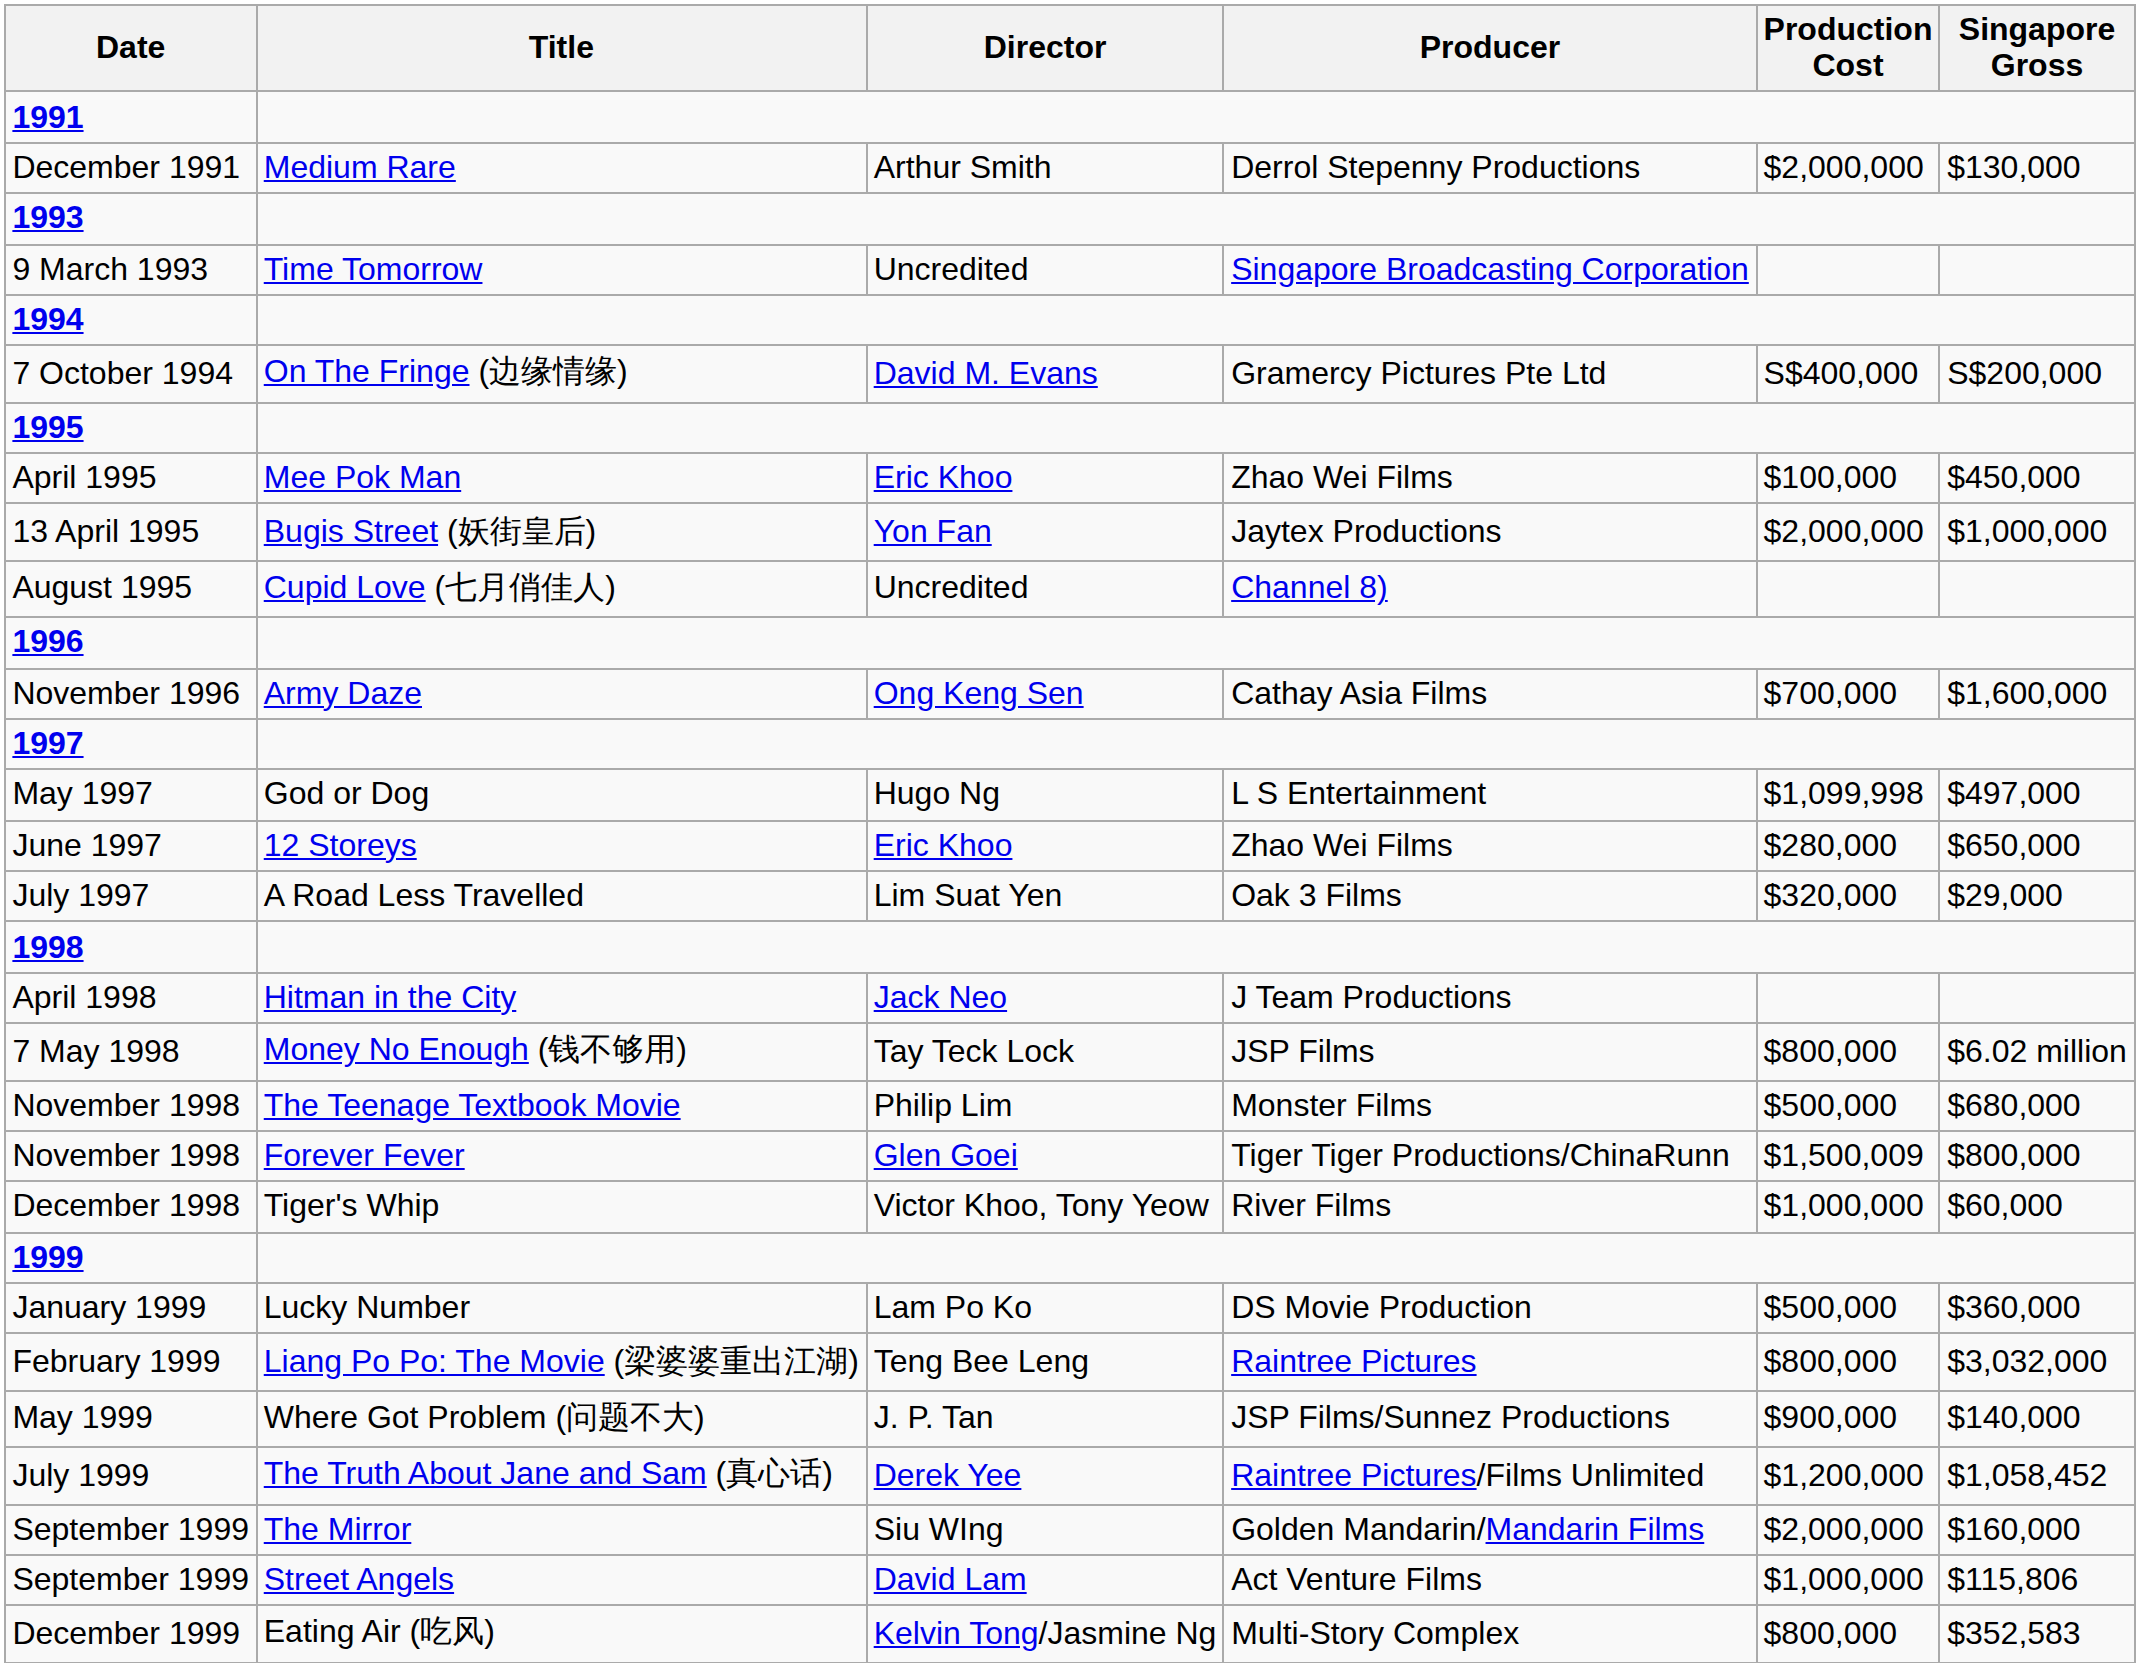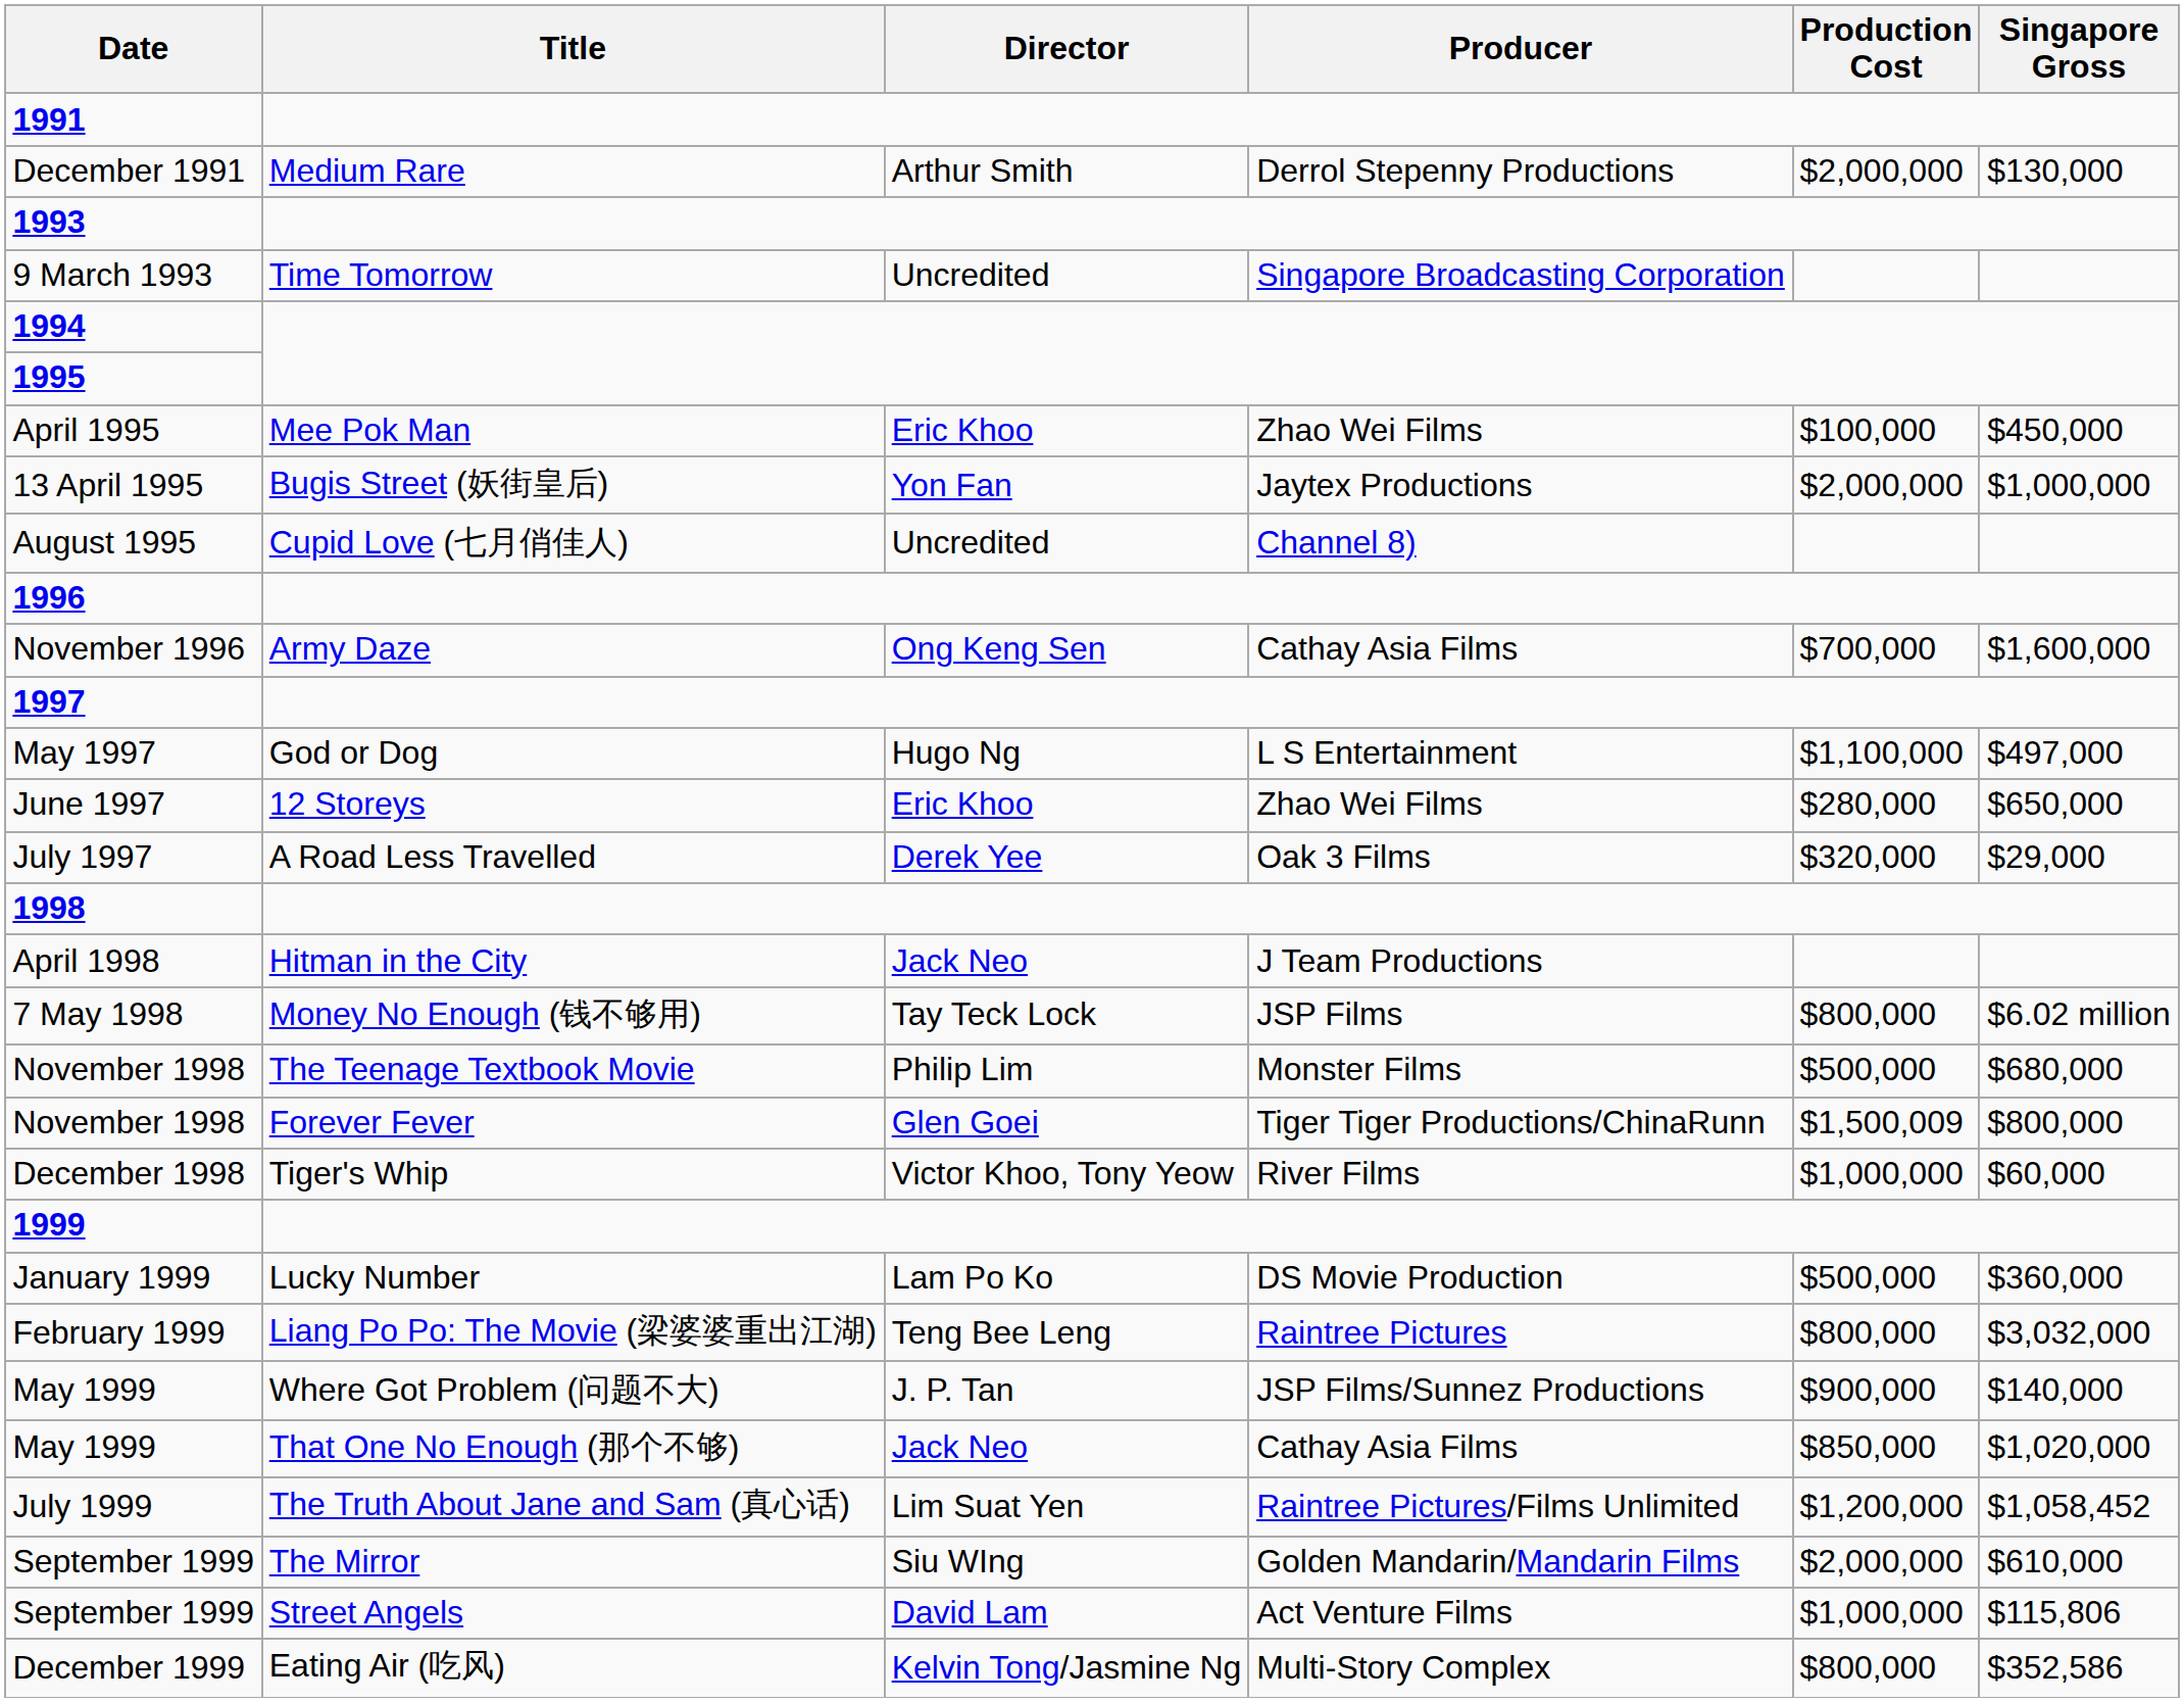 <table class="wikitable sortable">
 <tr>
 <th>Date</th>
 <th>Title</th>
 <th>Director</th>
 <th>Producer</th>
 <th>Production<br> Cost</th>
 <th>Singapore<br> Gross</th>
 </tr>
 <tr>
 <td><strong><a href='#'>1991</a></strong></td>
 </tr>
 <tr>
 <td>December 1991</td>
 <td><a href='#'>Medium Rare</a></td>
 <td>Arthur Smith</td>
 <td>Derrol Stepenny Productions</td>
 <td>$2,000,000</td>
 <td>$130,000</td>
 </tr>
 <tr>
 <td><strong><a href='#'>1993</a></strong></td>
 </tr>
 <tr>
 <td>9 March 1993</td>
 <td><a href='#'>Time Tomorrow</a></td>
 <td>Uncredited</td>
 <td><a href='#'>Singapore Broadcasting Corporation</a></td>
 <td></td>
 <td></td>
 </tr>
 <tr>
 <td><strong><a href='#'>1994</a></strong></td>
-</tr>
-<tr>
-<td>7 October 1994</td>
-<td><a href='#'>On The Fringe</a> (边缘情缘)</td>
-<td><a href='#'>David M. Evans</a></td>
-<td>Gramercy Pictures Pte Ltd</td>
-<td>S$400,000</td>
-<td>S$200,000</td>
 </tr>
 <tr>
 <td><strong><a href='#'>1995</a></strong></td>
 </tr>
 <tr>
 <td>April 1995</td>
 <td><a href='#'>Mee Pok Man</a></td>
 <td><a href='#'>Eric Khoo</a></td>
 <td>Zhao Wei Films</td>
 <td>$100,000</td>
 <td>$450,000</td>
 </tr>
 <tr>
 <td>13 April 1995</td>
 <td><a href='#'>Bugis Street</a> (妖街皇后)</td>
 <td><a href='#'>Yon Fan</a></td>
 <td>Jaytex Productions</td>
 <td>$2,000,000</td>
 <td>$1,000,000</td>
 </tr>
 <tr>
 <td>August 1995</td>
 <td><a href='#'>Cupid Love</a> (七月俏佳人)</td>
 <td>Uncredited</td>
 <td><a href='#'>Channel 8)</a></td>
 <td></td>
 <td></td>
 </tr>
 <tr>
 <td><strong><a href='#'>1996</a></strong></td>
 </tr>
 <tr>
 <td>November 1996</td>
 <td><a href='#'>Army Daze</a></td>
 <td><a href='#'>Ong Keng Sen</a></td>
 <td>Cathay Asia Films</td>
 <td>$700,000</td>
 <td>$1,600,000</td>
 </tr>
 <tr>
 <td><strong><a href='#'>1997</a></strong></td>
 </tr>
 <tr>
 <td>May 1997</td>
 <td>God or Dog</td>
 <td>Hugo Ng</td>
 <td>L S Entertainment</td>
-<td>$1,099,998</td>
+<td>$1,100,000</td>
 <td>$497,000</td>
 </tr>
 <tr>
 <td>June 1997</td>
 <td><a href='#'>12 Storeys</a></td>
 <td><a href='#'>Eric Khoo</a></td>
 <td>Zhao Wei Films</td>
 <td>$280,000</td>
 <td>$650,000</td>
 </tr>
 <tr>
 <td>July 1997</td>
 <td>A Road Less Travelled</td>
-<td>Lim Suat Yen</td>
+<td><a href='#'>Derek Yee</a></td>
 <td>Oak 3 Films</td>
 <td>$320,000</td>
 <td>$29,000</td>
 </tr>
 <tr>
 <td><strong><a href='#'>1998</a></strong></td>
 </tr>
 <tr>
 <td>April 1998</td>
 <td><a href='#'>Hitman in the City</a></td>
 <td><a href='#'>Jack Neo</a></td>
 <td>J Team Productions</td>
 <td></td>
 <td></td>
 </tr>
 <tr>
 <td>7 May 1998</td>
 <td><a href='#'>Money No Enough</a> (钱不够用)</td>
 <td>Tay Teck Lock</td>
 <td>JSP Films</td>
 <td>$800,000</td>
 <td>$6.02 million</td>
 </tr>
 <tr>
 <td>November 1998</td>
 <td><a href='#'>The Teenage Textbook Movie</a></td>
 <td>Philip Lim</td>
 <td>Monster Films</td>
 <td>$500,000</td>
 <td>$680,000</td>
 </tr>
 <tr>
 <td>November 1998</td>
 <td><a href='#'>Forever Fever</a></td>
 <td><a href='#'>Glen Goei</a></td>
 <td>Tiger Tiger Productions/ChinaRunn</td>
 <td>$1,500,009</td>
 <td>$800,000</td>
 </tr>
 <tr>
 <td>December 1998</td>
 <td>Tiger's Whip</td>
 <td>Victor Khoo, Tony Yeow</td>
 <td>River Films</td>
 <td>$1,000,000</td>
 <td>$60,000</td>
 </tr>
 <tr>
 </tr>
 <tr>
 <td><strong><a href='#'>1999</a></strong></td>
 </tr>
 <tr>
 <td>January 1999</td>
 <td>Lucky Number</td>
 <td>Lam Po Ko</td>
 <td>DS Movie Production</td>
 <td>$500,000</td>
 <td>$360,000</td>
 </tr>
 <tr>
 <td>February 1999</td>
 <td><a href='#'>Liang Po Po: The Movie</a> (梁婆婆重出江湖)</td>
 <td>Teng Bee Leng</td>
 <td><a href='#'>Raintree Pictures</a></td>
 <td>$800,000</td>
 <td>$3,032,000</td>
 </tr>
 <tr>
 <td>May 1999</td>
 <td>Where Got Problem (问题不大)</td>
 <td>J. P. Tan</td>
 <td>JSP Films/Sunnez Productions</td>
 <td>$900,000</td>
 <td>$140,000</td>
 </tr>
 <tr>
+<td>May 1999</td>
+<td><a href='#'>That One No Enough</a> (那个不够)</td>
+<td><a href='#'>Jack Neo</a></td>
+<td>Cathay Asia Films</td>
+<td>$850,000</td>
+<td>$1,020,000</td>
+</tr>
+<tr>
 <td>July 1999</td>
 <td><a href='#'>The Truth About Jane and Sam</a> (真心话)</td>
-<td><a href='#'>Derek Yee</a></td>
+<td>Lim Suat Yen</td>
 <td><a href='#'>Raintree Pictures</a>/Films Unlimited</td>
 <td>$1,200,000</td>
 <td>$1,058,452</td>
 </tr>
 <tr>
 <td>September 1999</td>
 <td><a href='#'>The Mirror</a></td>
 <td>Siu WIng</td>
 <td>Golden Mandarin/<a href='#'>Mandarin Films</a></td>
 <td>$2,000,000</td>
-<td>$160,000</td>
+<td>$610,000</td>
 </tr>
 <tr>
 <td>September 1999</td>
 <td><a href='#'>Street Angels</a></td>
 <td><a href='#'>David Lam</a></td>
 <td>Act Venture Films</td>
 <td>$1,000,000</td>
 <td>$115,806</td>
 </tr>
 <tr>
 <td>December 1999</td>
 <td>Eating Air (吃风)</td>
 <td><a href='#'>Kelvin Tong</a>/Jasmine Ng</td>
 <td>Multi-Story Complex</td>
 <td>$800,000</td>
-<td>$352,583</td>
+<td>$352,586</td>
 </tr>
 <tr>
 </tr>
 </table>
